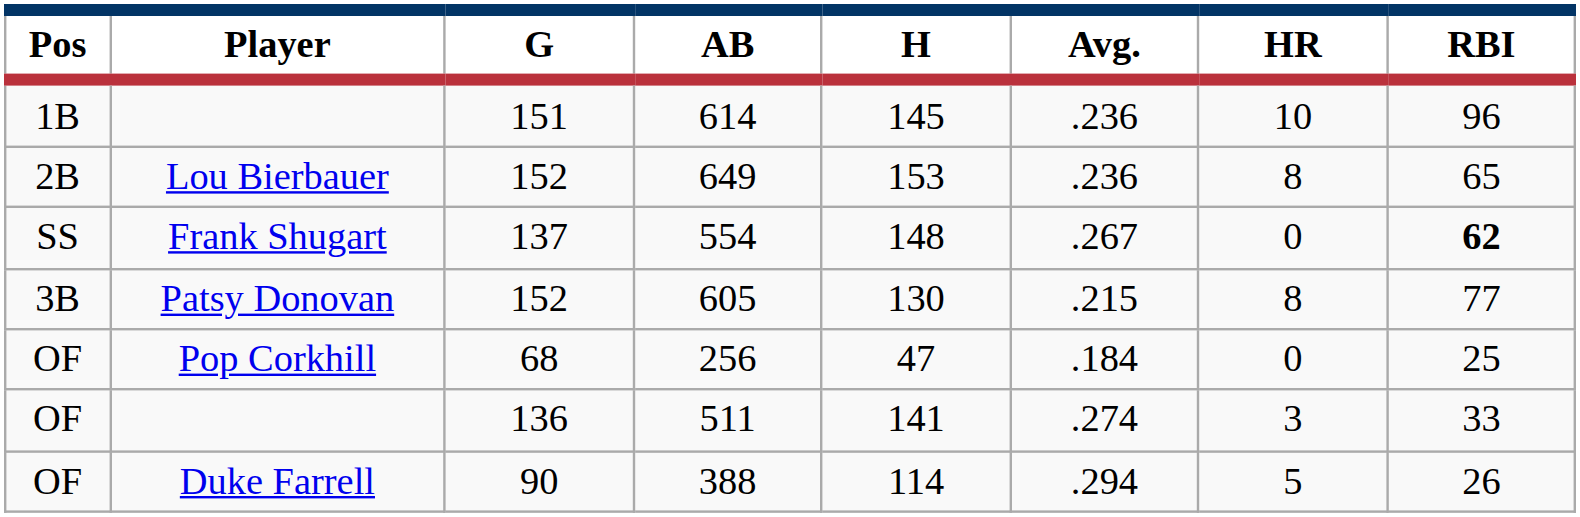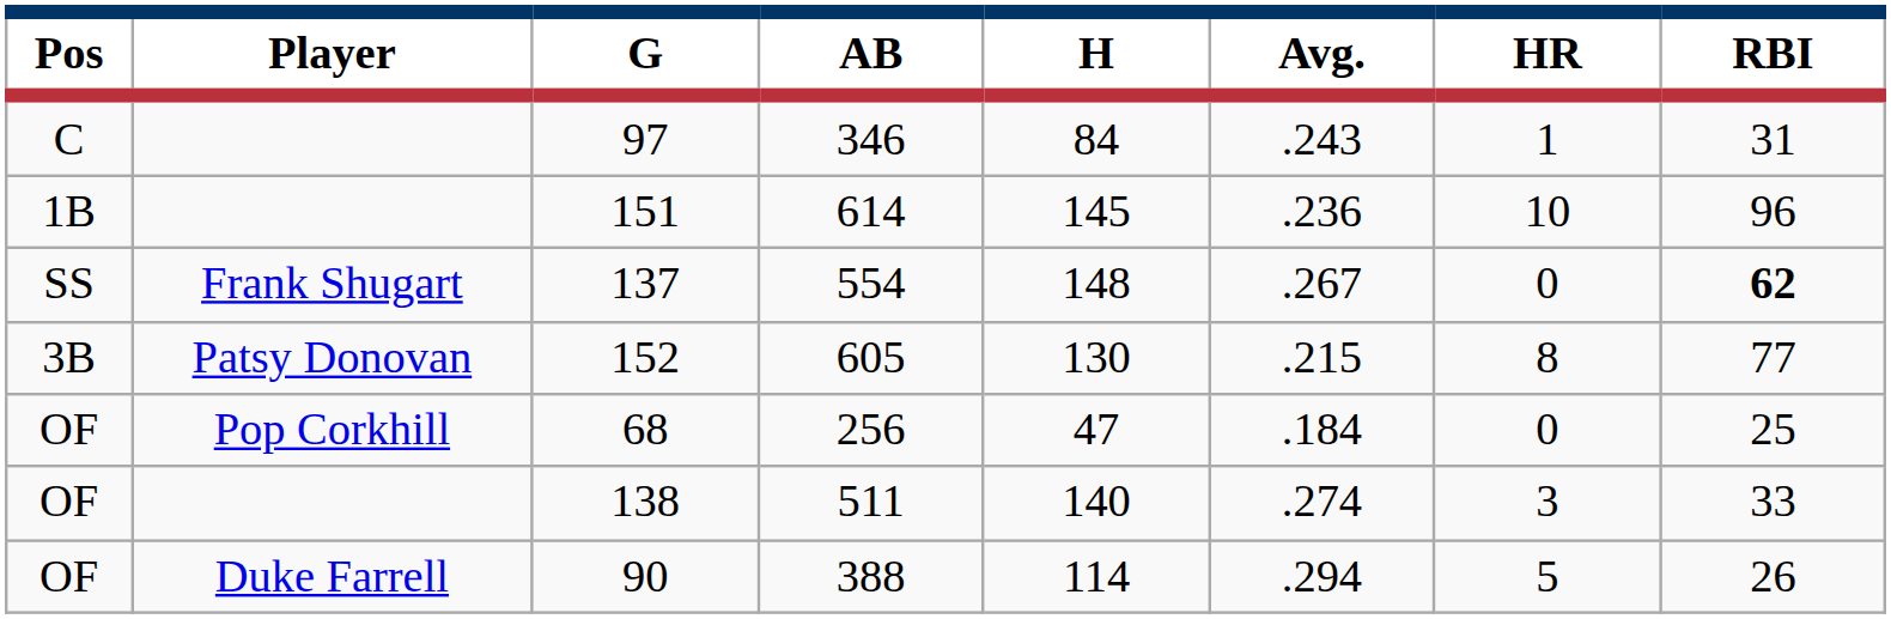 <table class="wikitable sortable">
 <tr>
 <th style="background:#FFFFFF; border-top:#023465 5px solid; border-bottom:#ba313c 5px solid;" width="5%">Pos</th>
 <th style="background:#FFFFFF; border-top:#023465 5px solid; border-bottom:#ba313c 5px solid;" width="16%">Player</th>
 <th style="background:#FFFFFF; border-top:#023465 5px solid; border-bottom:#ba313c 5px solid;" width="9%">G</th>
 <th style="background:#FFFFFF; border-top:#023465 5px solid; border-bottom:#ba313c 5px solid;" width="9%">AB</th>
 <th style="background:#FFFFFF; border-top:#023465 5px solid; border-bottom:#ba313c 5px solid;" width="9%">H</th>
 <th style="background:#FFFFFF; border-top:#023465 5px solid; border-bottom:#ba313c 5px solid;" width="9%">Avg.</th>
 <th style="background:#FFFFFF; border-top:#023465 5px solid; border-bottom:#ba313c 5px solid;" width="9%">HR</th>
 <th style="background:#FFFFFF; border-top:#023465 5px solid; border-bottom:#ba313c 5px solid;" width="9%">RBI</th>
 </tr>
 <tr align="center">
+<td>C</td>
+<td></td>
+<td>97</td>
+<td>346</td>
+<td>84</td>
+<td>.243</td>
+<td>1</td>
+<td>31</td>
+</tr>
+<tr align="center">
 <td>1B</td>
 <td></td>
 <td>151</td>
 <td>614</td>
 <td>145</td>
 <td>.236</td>
 <td>10</td>
 <td>96</td>
-</tr>
-<tr align="center">
-<td>2B</td>
-<td><a href='#'>Lou Bierbauer</a></td>
-<td>152</td>
-<td>649</td>
-<td>153</td>
-<td>.236</td>
-<td>8</td>
-<td>65</td>
 </tr>
 <tr align=center>
 <td>SS</td>
 <td><a href='#'>Frank Shugart</a></td>
 <td>137</td>
 <td>554</td>
 <td>148</td>
 <td>.267</td>
 <td>0</td>
 <td><strong>62</strong></td>
 </tr>
 <tr align=center>
 <td>3B</td>
 <td><a href='#'>Patsy Donovan</a></td>
 <td>152</td>
 <td>605</td>
 <td>130</td>
 <td>.215</td>
 <td>8</td>
 <td>77</td>
 </tr>
 <tr align=center>
 <td>OF</td>
 <td><a href='#'>Pop Corkhill</a></td>
 <td>68</td>
 <td>256</td>
 <td>47</td>
 <td>.184</td>
 <td>0</td>
 <td>25</td>
 </tr>
 <tr align=center>
 <td>OF</td>
 <td></td>
-<td>136</td>
+<td>138</td>
 <td>511</td>
-<td>141</td>
+<td>140</td>
 <td>.274</td>
 <td>3</td>
 <td>33</td>
 </tr>
 <tr align="center">
 <td>OF</td>
 <td><a href='#'>Duke Farrell</a></td>
 <td>90</td>
 <td>388</td>
 <td>114</td>
 <td>.294</td>
 <td>5</td>
 <td>26</td>
 </tr>
 </table>
